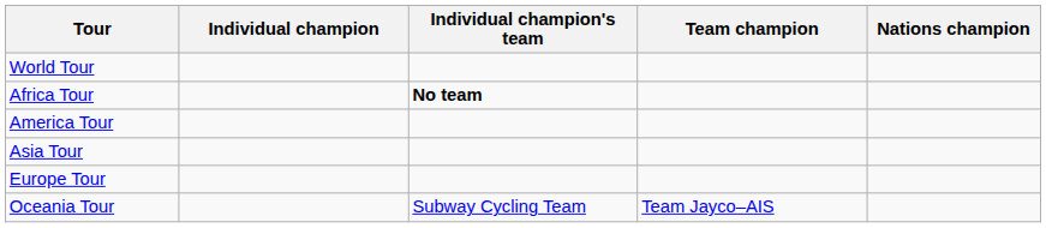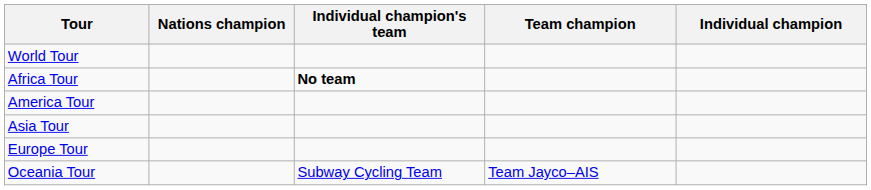 <table class="wikitable sortable">
 <tr>
 <th width="150px">Tour</th>
-<th width="200px">Individual champion</th>
+<th width="150px">Nations champion</th>
 <th width="200px">Individual champion's team</th>
 <th width="200px">Team champion</th>
-<th width="150px">Nations champion</th>
+<th width="200px">Individual champion</th>
 </tr>
 <tr>
 <td><a href='#'>World Tour</a></td>
 <td></td>
 <td></td>
 <td></td>
 <td></td>
 </tr>
 <tr>
 <td><a href='#'>Africa Tour</a></td>
 <td></td>
 <td><strong>No team</strong></td>
 <td></td>
 <td></td>
 </tr>
 <tr>
 <td><a href='#'>America Tour</a></td>
 <td></td>
 <td></td>
 <td></td>
 <td></td>
 </tr>
 <tr>
 <td><a href='#'>Asia Tour</a></td>
 <td></td>
 <td></td>
 <td></td>
 <td></td>
 </tr>
 <tr>
 <td><a href='#'>Europe Tour</a></td>
 <td></td>
 <td></td>
 <td></td>
 <td></td>
 </tr>
 <tr>
 <td><a href='#'>Oceania Tour</a></td>
 <td></td>
 <td><a href='#'>Subway Cycling Team</a></td>
 <td><a href='#'>Team Jayco–AIS</a></td>
 <td></td>
 </tr>
 </table>
